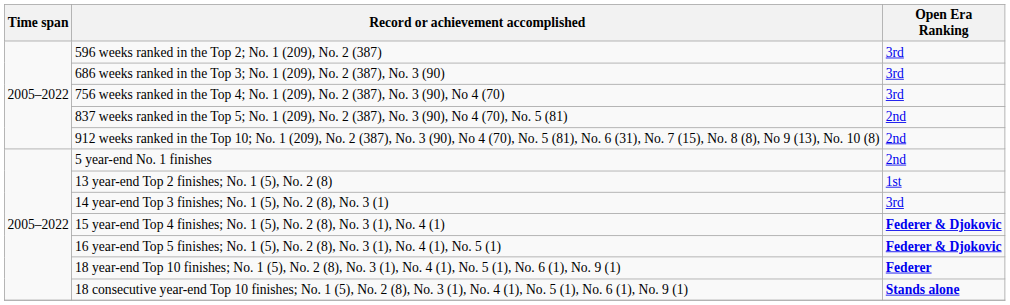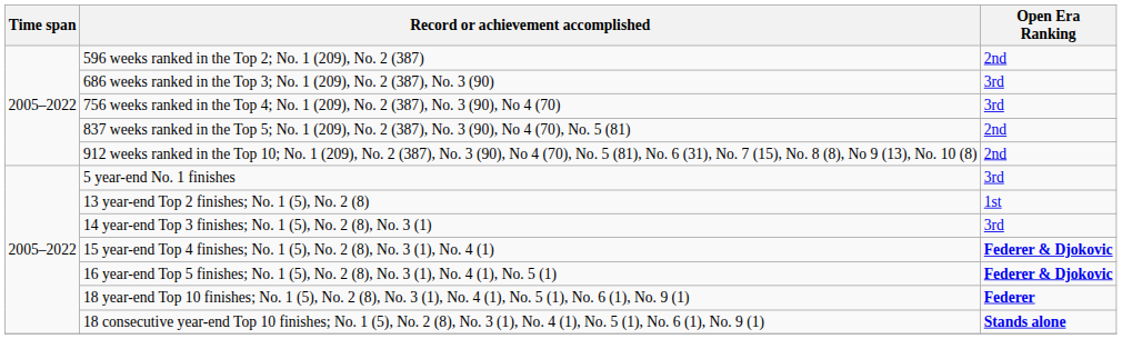 <table class="wikitable">
 <tr>
 <th>Time span</th>
 <th>Record or achievement accomplished</th>
 <th>Open Era<br>Ranking</th>
 </tr>
 <tr>
 <td rowspan="5">2005–2022</td>
 <td>596 weeks ranked in the Top 2; No. 1 (209), No. 2 (387)</td>
-<td><a href='#'>3rd</a></td>
+<td><a href='#'>2nd</a></td>
 </tr>
 <tr>
 <td>686 weeks ranked in the Top 3; No. 1 (209), No. 2 (387), No. 3 (90)</td>
 <td><a href='#'>3rd</a></td>
 </tr>
 <tr>
 <td>756 weeks ranked in the Top 4; No. 1 (209), No. 2 (387), No. 3 (90), No 4 (70)</td>
 <td><a href='#'>3rd</a></td>
 </tr>
 <tr>
 <td>837 weeks ranked in the Top 5; No. 1 (209), No. 2 (387), No. 3 (90), No 4 (70), No. 5 (81)</td>
 <td><a href='#'>2nd</a></td>
 </tr>
 <tr>
 <td>912 weeks ranked in the Top 10; No. 1 (209), No. 2 (387), No. 3 (90), No 4 (70), No. 5 (81), No. 6 (31), No. 7 (15), No. 8 (8), No 9 (13), No. 10 (8)</td>
 <td><a href='#'>2nd</a>          </td>
 </tr>
 <tr>
 <td rowspan="7">2005–2022</td>
 <td>5 year-end No. 1 finishes</td>
-<td><a href='#'>2nd</a></td>
+<td><a href='#'>3rd</a></td>
 </tr>
 <tr>
 <td>13 year-end Top 2 finishes; No. 1 (5), No. 2 (8)</td>
 <td><a href='#'>1st</a></td>
 </tr>
 <tr>
 <td>14 year-end Top 3 finishes; No. 1 (5), No. 2 (8), No. 3 (1)</td>
 <td><a href='#'>3rd</a></td>
 </tr>
 <tr>
 <td>15 year-end Top 4 finishes; No. 1 (5), No. 2 (8), No. 3 (1), No. 4 (1)</td>
 <td><strong><a href='#'>Federer & Djokovic</a></strong></td>
 </tr>
 <tr>
 <td>16 year-end Top 5 finishes; No. 1 (5), No. 2 (8), No. 3 (1), No. 4 (1), No. 5 (1)</td>
 <td><strong><a href='#'>Federer & Djokovic</a></strong></td>
 </tr>
 <tr>
 <td>18 year-end Top 10 finishes; No. 1 (5), No. 2 (8), No. 3 (1), No. 4 (1), No. 5 (1), No. 6 (1), No. 9 (1)</td>
 <td><strong><a href='#'>Federer</a></strong></td>
 </tr>
 <tr>
 <td>18 consecutive year-end Top 10 finishes; No. 1 (5), No. 2 (8), No. 3 (1), No. 4 (1), No. 5 (1), No. 6 (1), No. 9 (1)</td>
 <td><strong><a href='#'>Stands alone</a></strong></td>
 </tr>
 <tr>
 </tr>
 </table>
